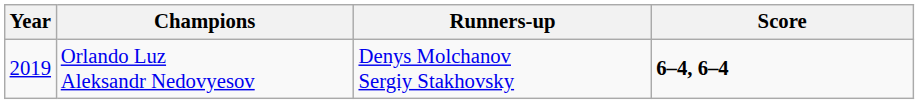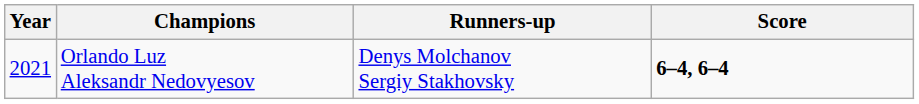 <table class="wikitable" style="font-size:90%">
 <tr>
 <th>Year</th>
 <th width="200">Champions</th>
 <th width="200">Runners-up</th>
 <th width="175">Score</th>
 </tr>
 <tr>
-<td><a href='#'>2019</a></td>
+<td><a href='#'>2021</a></td>
 <td> <a href='#'>Orlando Luz</a><br> <a href='#'>Aleksandr Nedovyesov</a></td>
 <td> <a href='#'>Denys Molchanov</a><br> <a href='#'>Sergiy Stakhovsky</a></td>
 <td><strong>6–4, 6–4</strong></td>
 </tr>
 </table>
